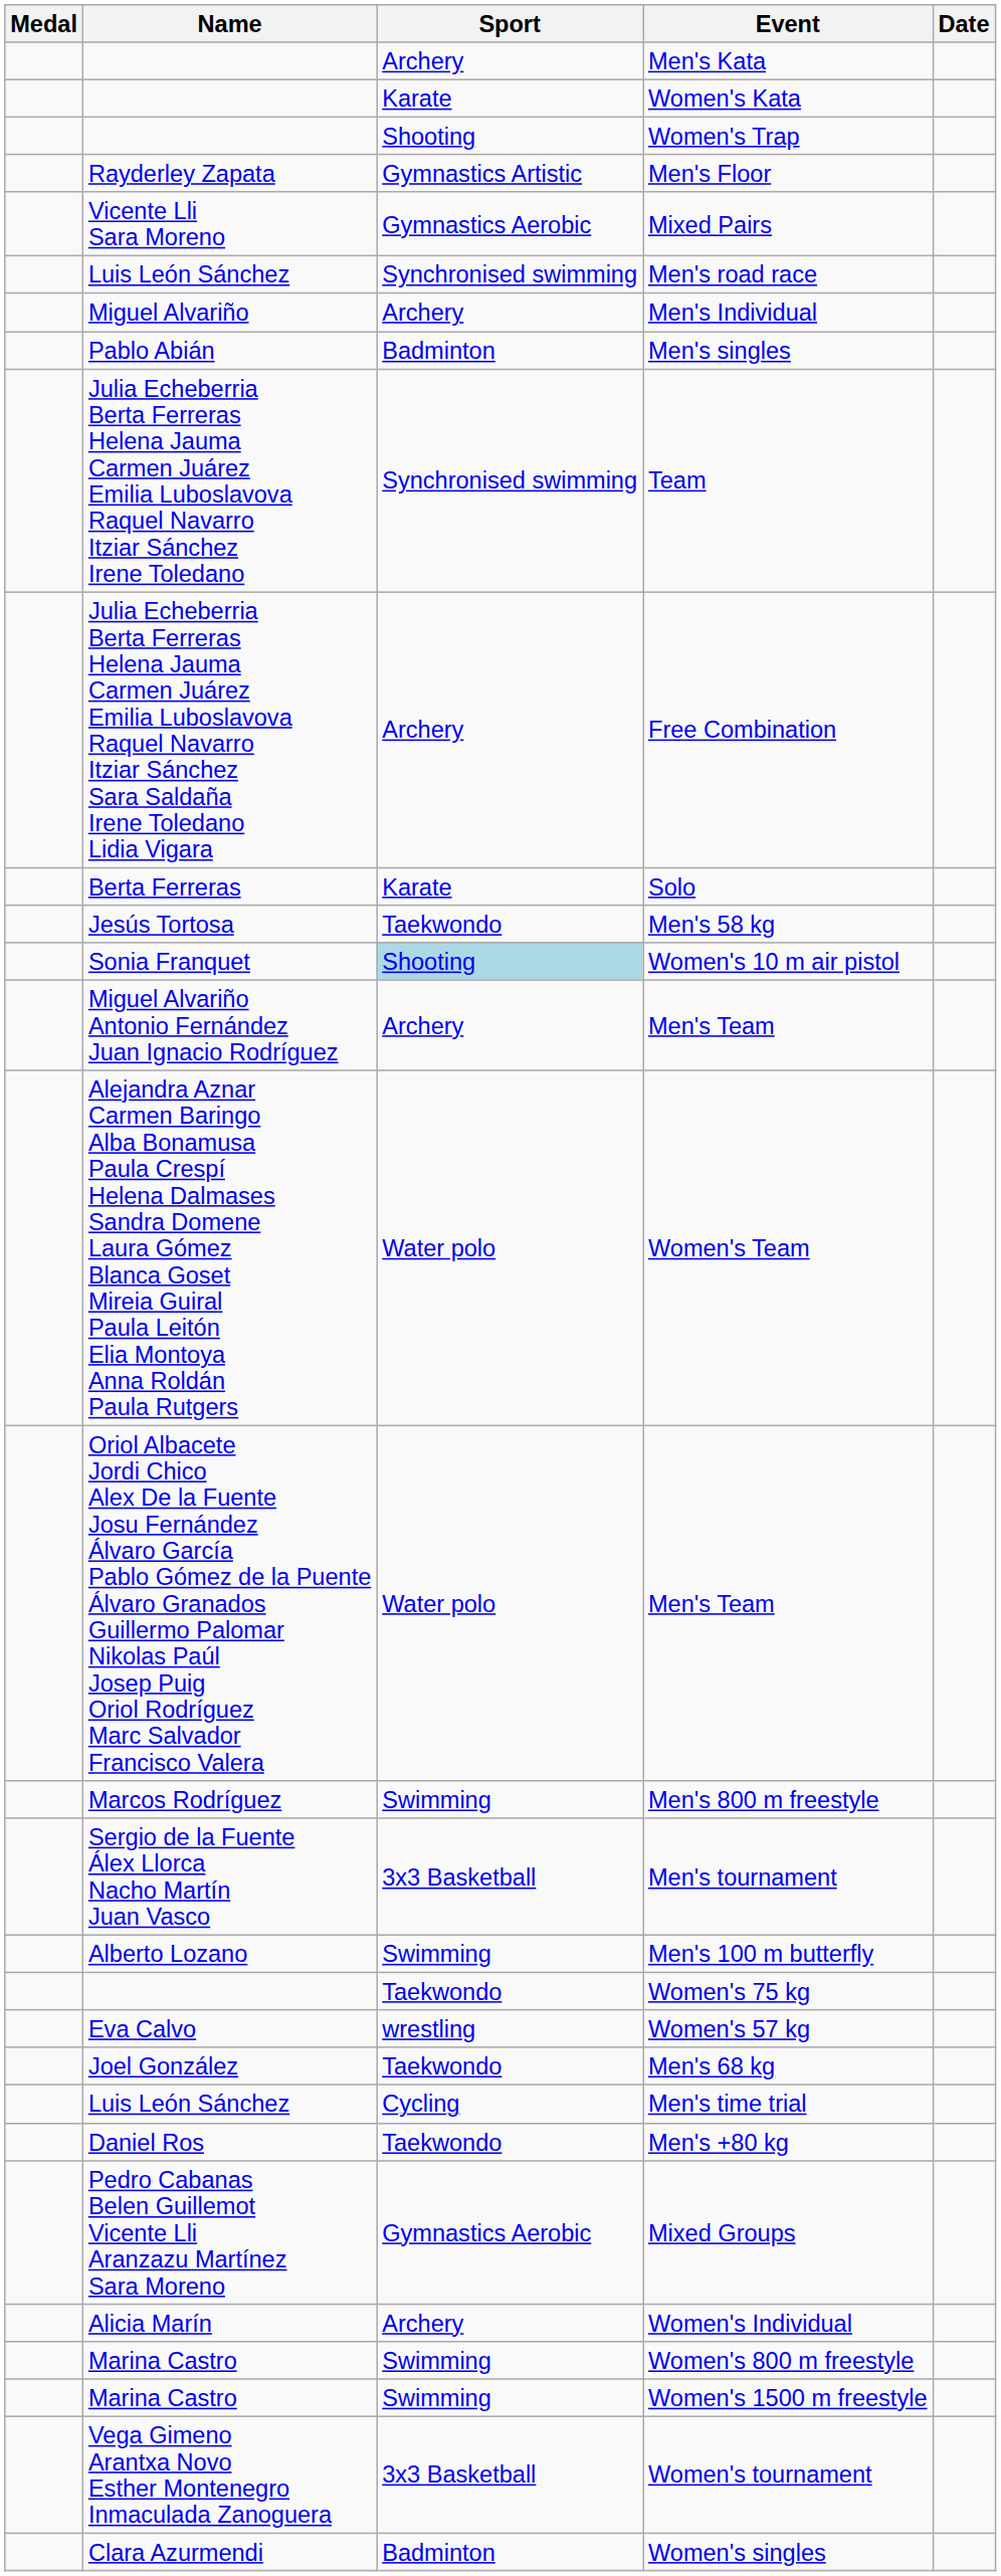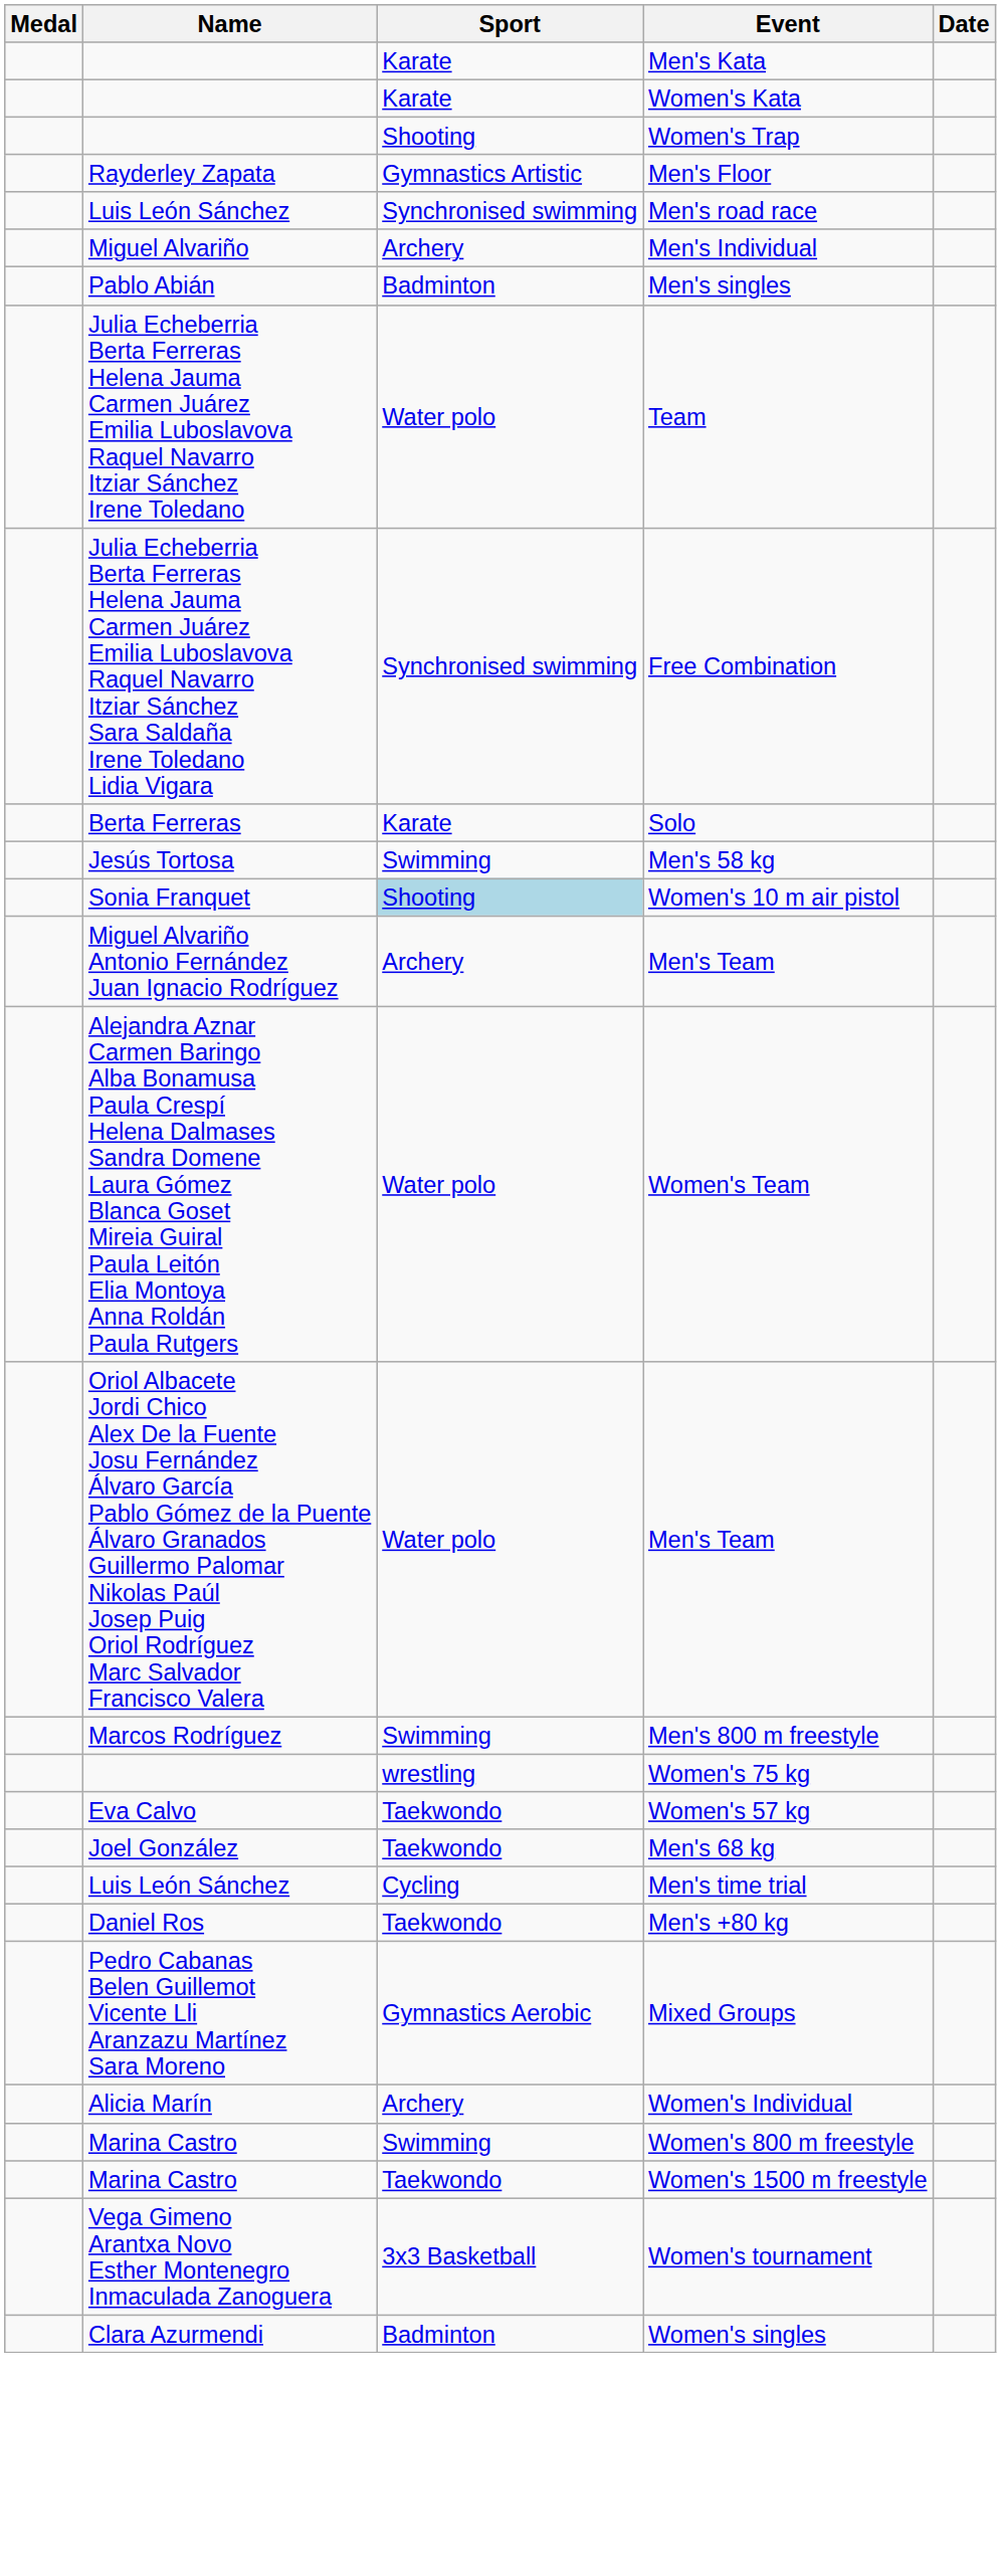 <table class="wikitable sortable" style="font-size: 95%">
 <tr>
 <th>Medal</th>
 <th>Name</th>
 <th>Sport</th>
 <th>Event</th>
 <th>Date</th>
 </tr>
 <tr>
 <td></td>
 <td></td>
-<td><a href='#'>Archery</a></td>
+<td><a href='#'>Karate</a></td>
 <td><a href='#'>Men's Kata</a></td>
 <td></td>
 </tr>
 <tr>
 <td></td>
 <td></td>
 <td><a href='#'>Karate</a></td>
 <td><a href='#'>Women's Kata</a></td>
 <td></td>
 </tr>
 <tr>
 <td></td>
 <td></td>
 <td><a href='#'>Shooting</a></td>
 <td><a href='#'>Women's Trap</a></td>
 <td></td>
 </tr>
 <tr>
 <td></td>
 <td><a href='#'>Rayderley Zapata</a></td>
 <td><a href='#'>Gymnastics Artistic</a></td>
 <td><a href='#'>Men's Floor</a></td>
 <td></td>
 </tr>
 <tr>
 <td></td>
-<td><a href='#'>Vicente Lli</a> <br> <a href='#'>Sara Moreno</a></td>
-<td><a href='#'>Gymnastics Aerobic</a></td>
-<td><a href='#'>Mixed Pairs</a></td>
-<td></td>
-</tr>
-<tr>
-<td></td>
 <td><a href='#'>Luis León Sánchez</a></td>
 <td><a href='#'>Synchronised swimming</a></td>
 <td><a href='#'>Men's road race</a></td>
 <td></td>
 </tr>
 <tr>
 <td></td>
 <td><a href='#'>Miguel Alvariño</a></td>
 <td><a href='#'>Archery</a></td>
 <td><a href='#'>Men's Individual</a></td>
 <td></td>
 </tr>
 <tr>
 <td></td>
 <td><a href='#'>Pablo Abián</a></td>
 <td><a href='#'>Badminton</a></td>
 <td><a href='#'>Men's singles</a></td>
 <td></td>
 </tr>
 <tr>
 <td></td>
 <td><a href='#'>Julia Echeberria</a> <br> <a href='#'>Berta Ferreras</a> <br> <a href='#'>Helena Jauma</a> <br> <a href='#'>Carmen Juárez</a> <br> <a href='#'>Emilia Luboslavova</a> <br> <a href='#'>Raquel Navarro</a> <br> <a href='#'>Itziar Sánchez</a> <br>  <a href='#'>Irene Toledano</a></td>
-<td><a href='#'>Synchronised swimming</a></td>
+<td><a href='#'>Water polo</a></td>
 <td><a href='#'>Team</a></td>
 <td></td>
 </tr>
 <tr>
 <td></td>
 <td><a href='#'>Julia Echeberria</a> <br> <a href='#'>Berta Ferreras</a> <br> <a href='#'>Helena Jauma</a> <br> <a href='#'>Carmen Juárez</a> <br> <a href='#'>Emilia Luboslavova</a> <br> <a href='#'>Raquel Navarro</a> <br> <a href='#'>Itziar Sánchez</a> <br> <a href='#'>Sara Saldaña</a> <br>  <a href='#'>Irene Toledano</a> <br> <a href='#'>Lidia Vigara</a></td>
-<td><a href='#'>Archery</a></td>
+<td><a href='#'>Synchronised swimming</a></td>
 <td><a href='#'>Free Combination</a></td>
 <td></td>
 </tr>
 <tr>
 <td></td>
 <td><a href='#'>Berta Ferreras</a></td>
 <td><a href='#'>Karate</a></td>
 <td><a href='#'>Solo</a></td>
 <td></td>
 </tr>
 <tr>
 <td></td>
 <td><a href='#'>Jesús Tortosa</a></td>
-<td><a href='#'>Taekwondo</a></td>
+<td><a href='#'>Swimming</a></td>
 <td><a href='#'>Men's 58 kg</a></td>
 <td></td>
 </tr>
 <tr>
 <td></td>
 <td><a href='#'>Sonia Franquet</a></td>
 <td style="background: lightblue;"><a href='#'>Shooting</a></td>
 <td><a href='#'>Women's 10 m air pistol</a></td>
 <td></td>
 </tr>
 <tr>
 <td></td>
 <td><a href='#'>Miguel Alvariño</a> <br> <a href='#'>Antonio Fernández</a> <br> <a href='#'>Juan Ignacio Rodríguez</a></td>
 <td><a href='#'>Archery</a></td>
 <td><a href='#'>Men's Team</a></td>
 <td></td>
 </tr>
 <tr>
 <td></td>
 <td><a href='#'>Alejandra Aznar</a> <br> <a href='#'>Carmen Baringo</a> <br> <a href='#'>Alba Bonamusa</a> <br> <a href='#'>Paula Crespí</a> <br> <a href='#'>Helena Dalmases</a> <br> <a href='#'>Sandra Domene</a> <br> <a href='#'>Laura Gómez</a> <br> <a href='#'>Blanca Goset</a> <br> <a href='#'>Mireia Guiral</a> <br> <a href='#'>Paula Leitón</a> <br> <a href='#'>Elia Montoya</a> <br> <a href='#'>Anna Roldán</a> <br> <a href='#'>Paula Rutgers</a></td>
 <td><a href='#'>Water polo</a></td>
 <td><a href='#'>Women's Team</a></td>
 <td></td>
 </tr>
 <tr>
 <td></td>
 <td><a href='#'>Oriol Albacete</a> <br> <a href='#'>Jordi Chico</a> <br> <a href='#'>Alex De la Fuente</a> <br> <a href='#'>Josu Fernández</a> <br> <a href='#'>Álvaro García</a> <br> <a href='#'>Pablo Gómez de la Puente</a> <br> <a href='#'>Álvaro Granados</a> <br> <a href='#'>Guillermo Palomar</a> <br> <a href='#'>Nikolas Paúl</a> <br> <a href='#'>Josep Puig</a> <br> <a href='#'>Oriol Rodríguez</a> <br> <a href='#'>Marc Salvador</a> <br> <a href='#'>Francisco Valera</a></td>
 <td><a href='#'>Water polo</a></td>
 <td><a href='#'>Men's Team</a></td>
 <td></td>
 </tr>
 <tr>
 <td></td>
 <td><a href='#'>Marcos Rodríguez</a></td>
 <td><a href='#'>Swimming</a></td>
 <td><a href='#'>Men's 800 m freestyle</a></td>
 <td></td>
 </tr>
 <tr>
 <td></td>
-<td><a href='#'>Sergio de la Fuente</a> <br> <a href='#'>Álex Llorca</a> <br> <a href='#'>Nacho Martín</a> <br> <a href='#'>Juan Vasco</a></td>
-<td><a href='#'>3x3 Basketball</a></td>
-<td><a href='#'>Men's tournament</a></td>
 <td></td>
-</tr>
-<tr>
-<td></td>
-<td><a href='#'>Alberto Lozano</a></td>
-<td><a href='#'>Swimming</a></td>
-<td><a href='#'>Men's 100 m butterfly</a></td>
-<td></td>
-</tr>
-<tr>
-<td></td>
-<td></td>
-<td><a href='#'>Taekwondo</a></td>
+<td><a href='#'>wrestling</a></td>
 <td><a href='#'>Women's 75 kg</a></td>
 <td></td>
 </tr>
 <tr>
 <td></td>
 <td><a href='#'>Eva Calvo</a></td>
-<td><a href='#'>wrestling</a></td>
+<td><a href='#'>Taekwondo</a></td>
 <td><a href='#'>Women's 57 kg</a></td>
 <td></td>
 </tr>
 <tr>
 <td></td>
 <td><a href='#'>Joel González</a></td>
 <td><a href='#'>Taekwondo</a></td>
 <td><a href='#'>Men's 68 kg</a></td>
 <td></td>
 </tr>
 <tr>
 <td></td>
 <td><a href='#'>Luis León Sánchez</a></td>
 <td><a href='#'>Cycling</a></td>
 <td><a href='#'>Men's time trial</a></td>
 <td></td>
 </tr>
 <tr>
 <td></td>
 <td><a href='#'>Daniel Ros</a></td>
 <td><a href='#'>Taekwondo</a></td>
 <td><a href='#'>Men's +80 kg</a></td>
 <td></td>
 </tr>
 <tr>
 <td></td>
 <td><a href='#'>Pedro Cabanas</a> <br> <a href='#'>Belen Guillemot</a> <br> <a href='#'>Vicente Lli</a> <br> <a href='#'>Aranzazu Martínez</a> <br> <a href='#'>Sara Moreno</a></td>
 <td><a href='#'>Gymnastics Aerobic</a></td>
 <td><a href='#'>Mixed Groups</a></td>
 <td></td>
 </tr>
 <tr>
 <td></td>
 <td><a href='#'>Alicia Marín</a></td>
 <td><a href='#'>Archery</a></td>
 <td><a href='#'>Women's Individual</a></td>
 <td></td>
 </tr>
 <tr>
 <td></td>
 <td><a href='#'>Marina Castro</a></td>
 <td><a href='#'>Swimming</a></td>
 <td><a href='#'>Women's 800 m freestyle</a></td>
 <td></td>
 </tr>
 <tr>
 <td></td>
 <td><a href='#'>Marina Castro</a></td>
-<td><a href='#'>Swimming</a></td>
+<td><a href='#'>Taekwondo</a></td>
 <td><a href='#'>Women's 1500 m freestyle</a></td>
 <td></td>
 </tr>
 <tr>
 <td></td>
 <td><a href='#'>Vega Gimeno</a> <br> <a href='#'>Arantxa Novo</a> <br> <a href='#'>Esther Montenegro</a> <br> <a href='#'>Inmaculada Zanoguera</a></td>
 <td><a href='#'>3x3 Basketball</a></td>
 <td><a href='#'>Women's tournament</a></td>
 <td></td>
 </tr>
 <tr>
 <td></td>
 <td><a href='#'>Clara Azurmendi</a></td>
 <td><a href='#'>Badminton</a></td>
 <td><a href='#'>Women's singles</a></td>
 <td></td>
 </tr>
 </table>
